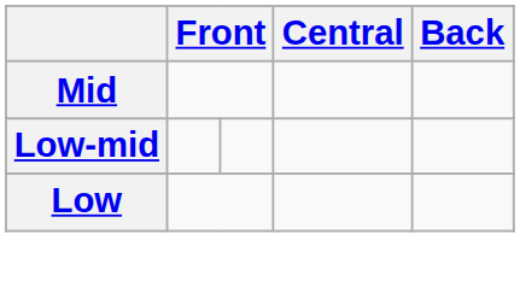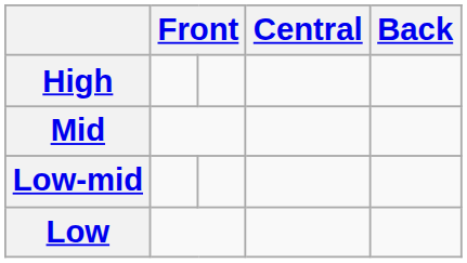 <table class="wikitable" style="text-align:center">
 <tr>
 <th></th>
 <th colspan="2"><a href='#'>Front</a></th>
 <th><a href='#'>Central</a></th>
 <th><a href='#'>Back</a></th>
+</tr>
+<tr>
+<th><a href='#'>High</a></th>
+<td></td>
+<td></td>
+<td></td>
+<td></td>
 </tr>
 <tr>
 <th><a href='#'>Mid</a></th>
 <td colspan="2"></td>
 <td></td>
 <td></td>
 </tr>
 <tr>
 <th><a href='#'>Low-mid</a></th>
 <td></td>
 <td></td>
 <td></td>
 <td></td>
 </tr>
 <tr>
 <th><a href='#'>Low</a></th>
 <td colspan="2"></td>
 <td></td>
 <td></td>
 </tr>
 </table>
